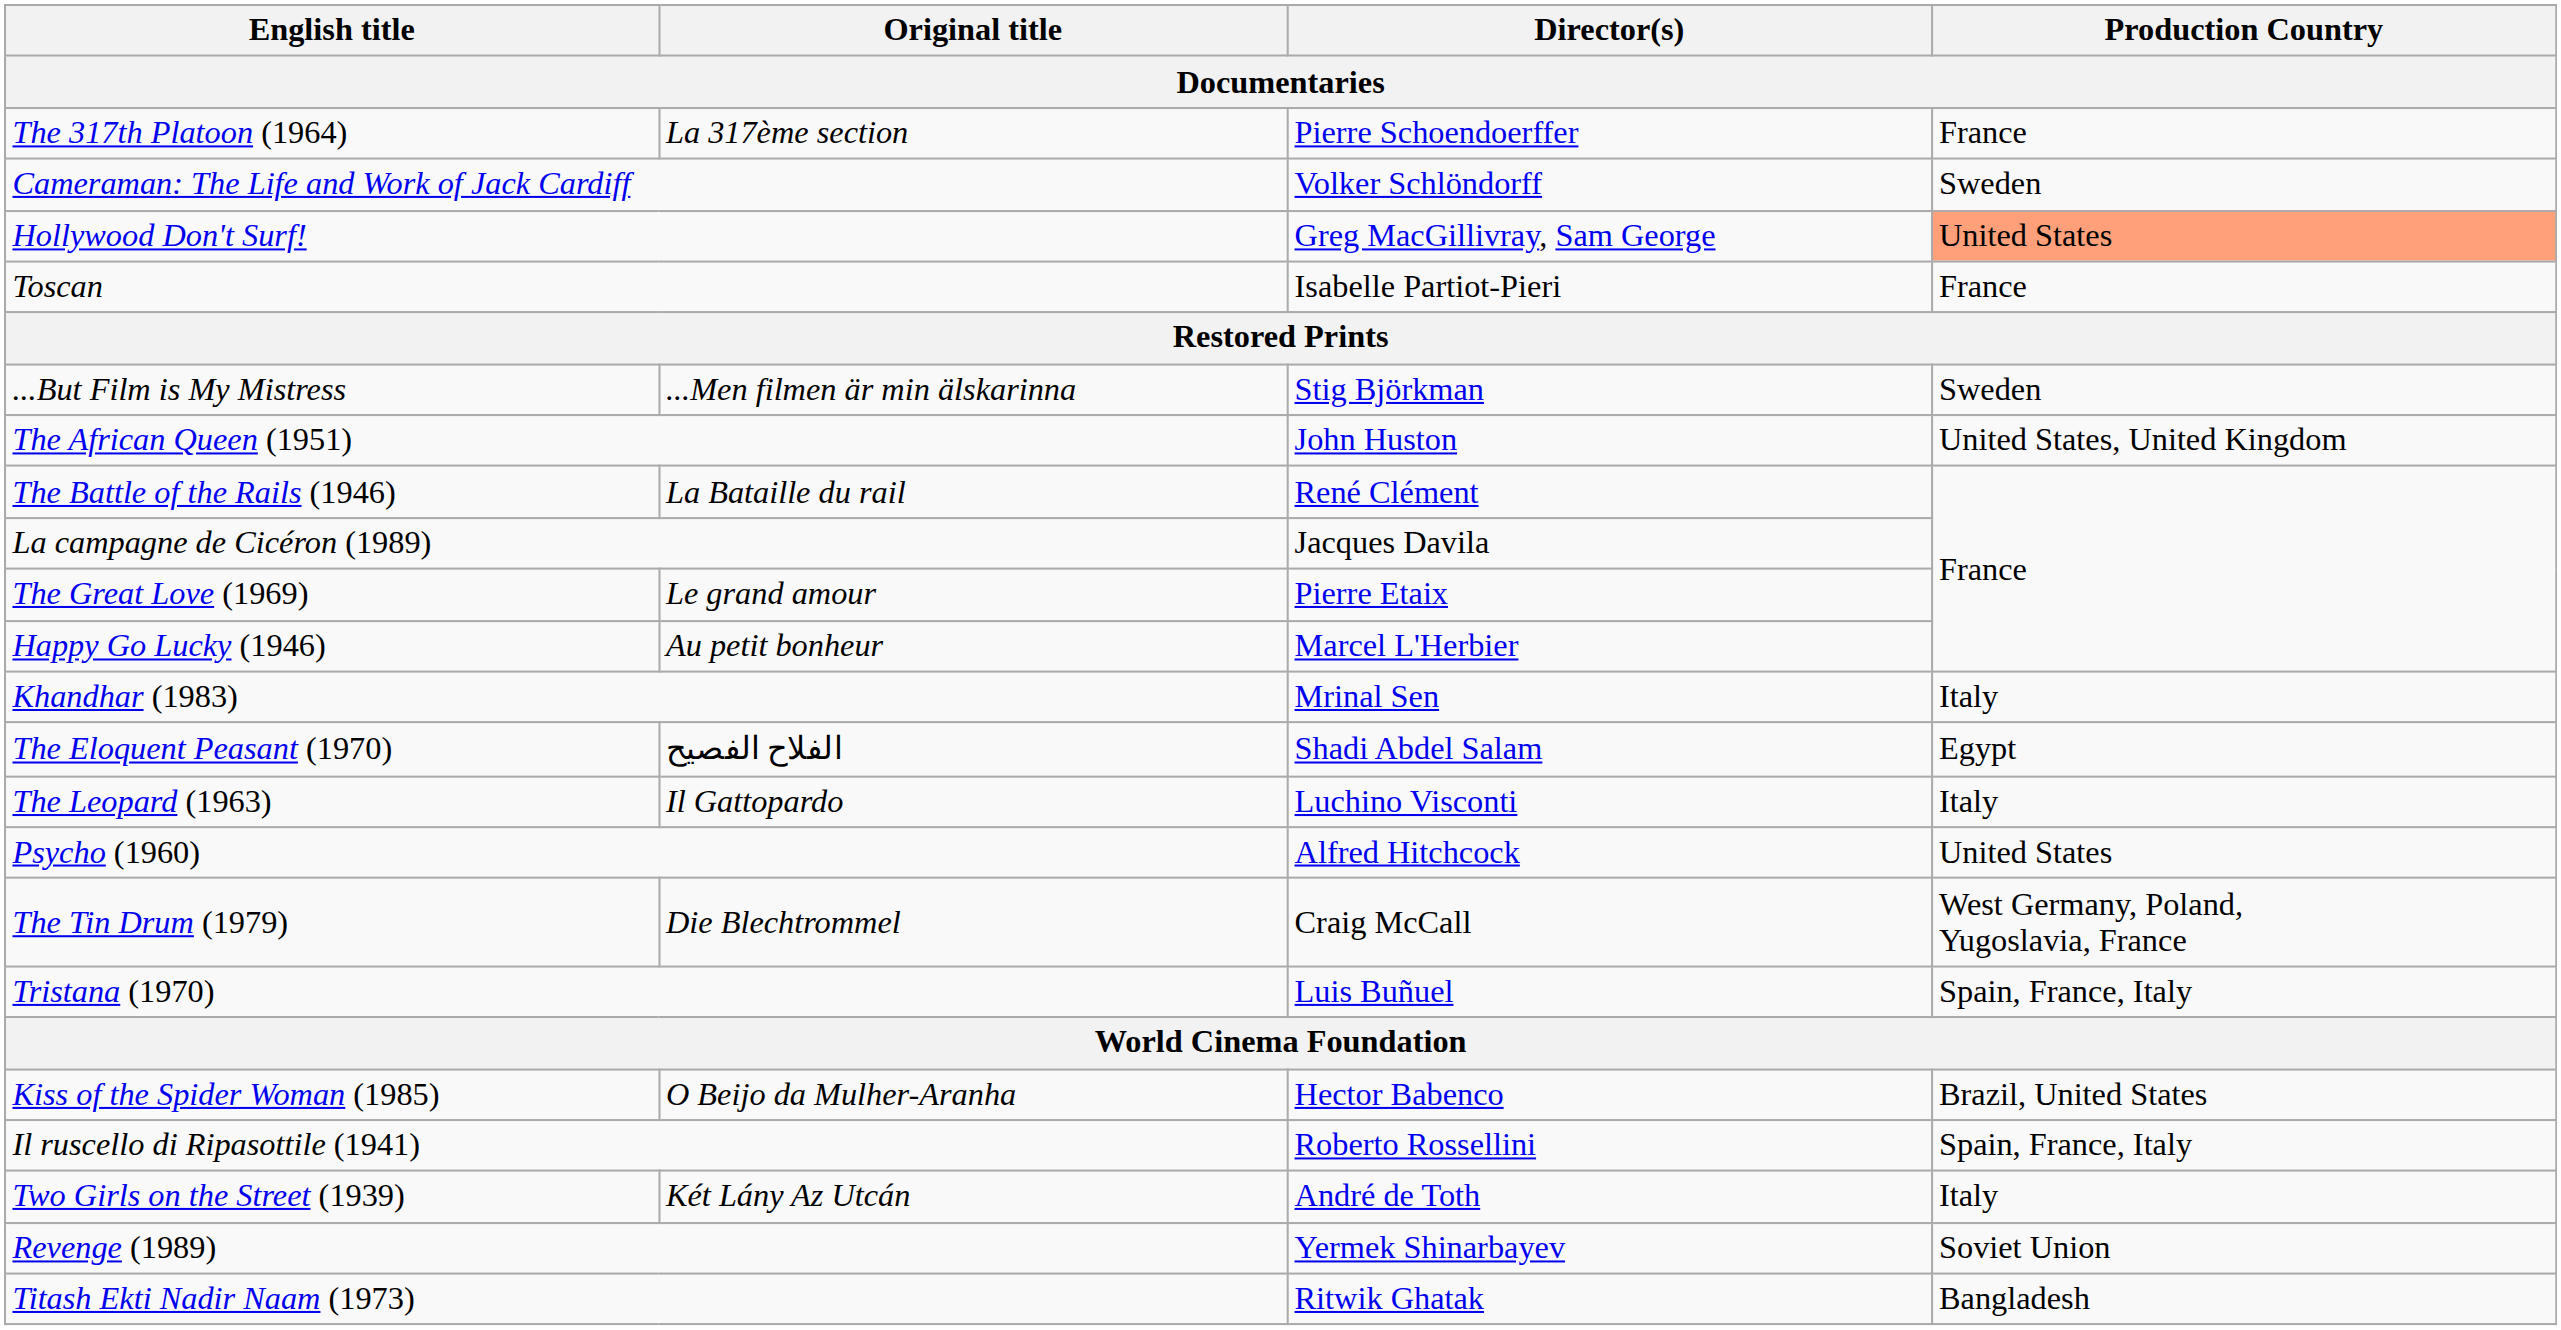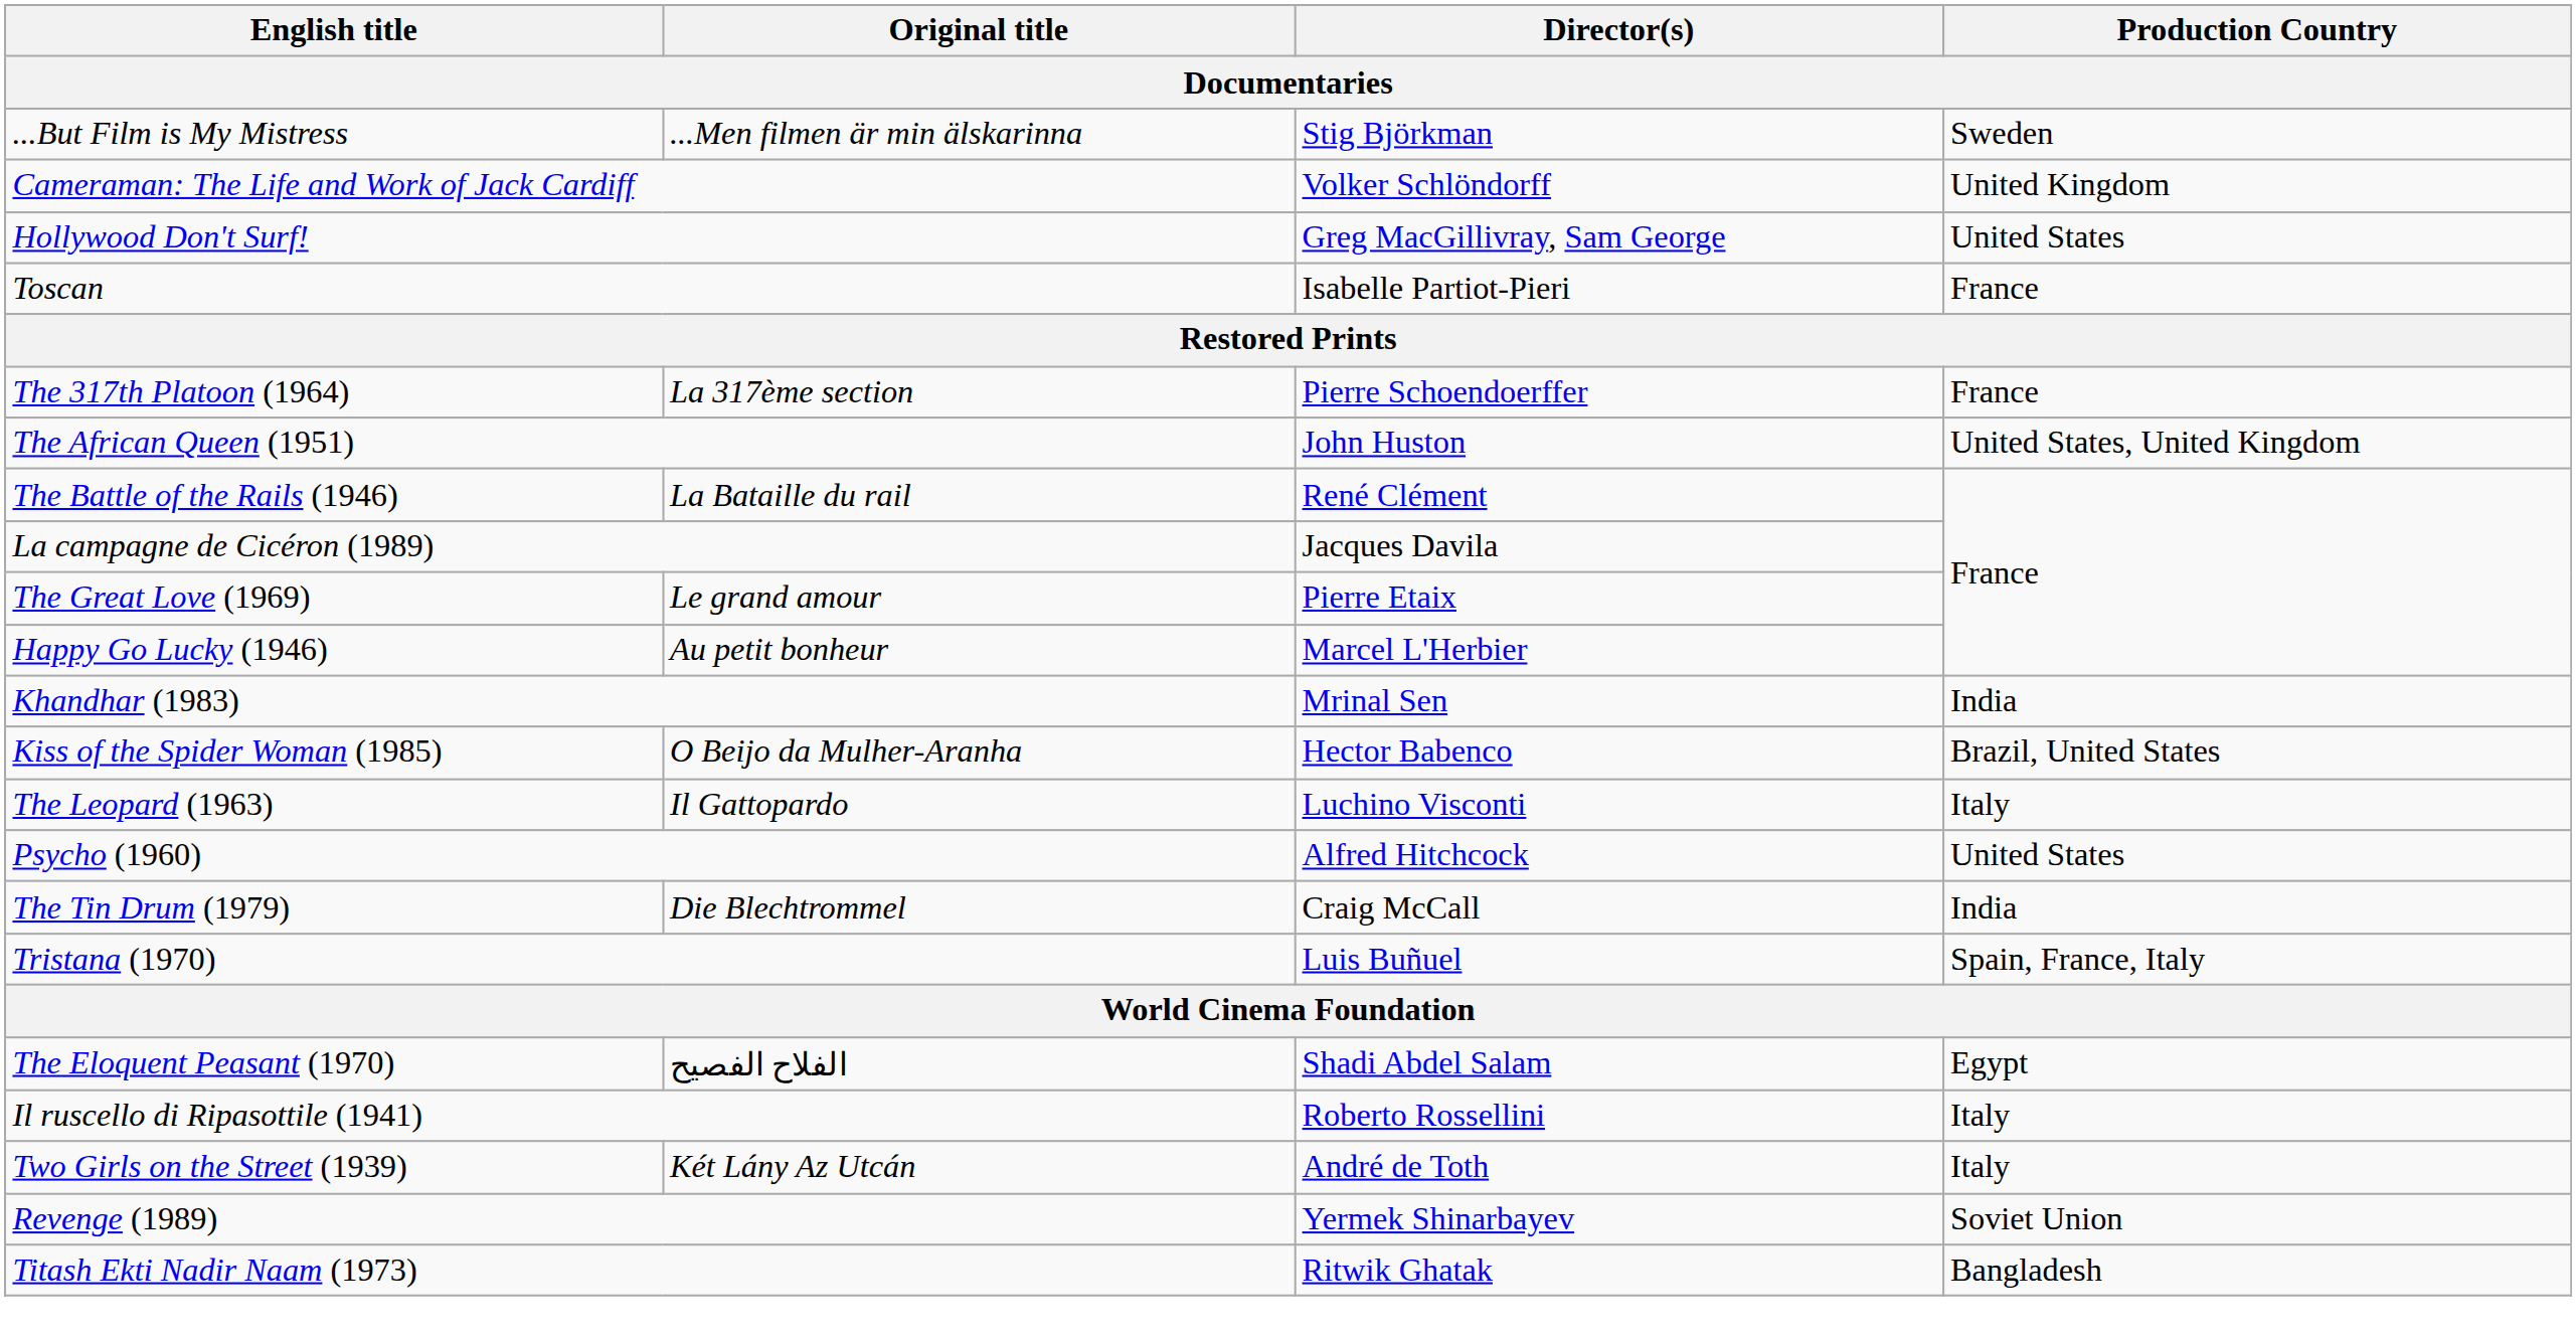 <table class="wikitable" style="width:100%" cellpadding="5">
 <tr>
 <th scope="col">English title</th>
 <th scope="col">Original title</th>
 <th scope="col">Director(s)</th>
 <th scope="col">Production Country</th>
 </tr>
 <tr>
 <th colspan="4">Documentaries</th>
 </tr>
 <tr>
-<td><em><a href='#'>The 317th Platoon</a></em> (1964)</td>
-<td><em>La 317ème section</em></td>
-<td><a href='#'>Pierre Schoendoerffer</a></td>
-<td>France</td>
+<td><em>...But Film is My Mistress</em></td>
+<td><em>...Men filmen är min älskarinna</em></td>
+<td><a href='#'>Stig Björkman</a></td>
+<td>Sweden</td>
 </tr>
 <tr>
 <td colspan=2><em><a href='#'>Cameraman: The Life and Work of Jack Cardiff</a></em></td>
 <td><a href='#'>Volker Schlöndorff</a></td>
-<td>Sweden</td>
+<td>United Kingdom</td>
 </tr>
 <tr>
 <td colspan=2><em><a href='#'>Hollywood Don't Surf!</a></em></td>
 <td><a href='#'>Greg MacGillivray</a>, <a href='#'>Sam George</a></td>
-<td style="background: lightsalmon;">United States</td>
+<td>United States</td>
 </tr>
 <tr>
 <td colspan=2><em>Toscan</em></td>
 <td>Isabelle Partiot-Pieri</td>
 <td>France</td>
 </tr>
 <tr>
 <th colspan="4">Restored Prints</th>
 </tr>
 <tr>
-<td><em>...But Film is My Mistress</em></td>
-<td><em>...Men filmen är min älskarinna</em></td>
-<td><a href='#'>Stig Björkman</a></td>
-<td>Sweden</td>
+<td><em><a href='#'>The 317th Platoon</a></em> (1964)</td>
+<td><em>La 317ème section</em></td>
+<td><a href='#'>Pierre Schoendoerffer</a></td>
+<td>France</td>
 </tr>
 <tr>
 <td colspan=2><em><a href='#'>The African Queen</a></em> (1951)</td>
 <td><a href='#'>John Huston</a></td>
 <td>United States, United Kingdom</td>
 </tr>
 <tr>
 <td><em><a href='#'>The Battle of the Rails</a></em> (1946)</td>
 <td><em>La Bataille du rail</em></td>
 <td><a href='#'>René Clément</a></td>
 <td rowspan="4">France</td>
 </tr>
 <tr>
 <td colspan=2><em>La campagne de Cicéron</em> (1989)</td>
 <td>Jacques Davila</td>
 </tr>
 <tr>
 <td><em><a href='#'>The Great Love</a></em> (1969)</td>
 <td><em>Le grand amour</em></td>
 <td><a href='#'>Pierre Etaix</a></td>
 </tr>
 <tr>
 <td><em><a href='#'>Happy Go Lucky</a></em> (1946)</td>
 <td><em>Au petit bonheur</em></td>
 <td><a href='#'>Marcel L'Herbier</a></td>
 </tr>
 <tr>
 <td colspan=2><em><a href='#'>Khandhar</a></em> (1983)</td>
 <td><a href='#'>Mrinal Sen</a></td>
-<td>Italy</td>
+<td>India</td>
 </tr>
 <tr>
-<td><em><a href='#'>The Eloquent Peasant</a></em>  (1970)</td>
-<td>الفلاح الفصيح</td>
-<td><a href='#'>Shadi Abdel Salam</a></td>
-<td>Egypt</td>
+<td><em><a href='#'>Kiss of the Spider Woman</a></em> (1985)</td>
+<td><em>O Beijo da Mulher-Aranha</em></td>
+<td><a href='#'>Hector Babenco</a></td>
+<td>Brazil, United States</td>
 </tr>
 <tr>
 <td><em><a href='#'>The Leopard</a></em> (1963)</td>
 <td><em>Il Gattopardo</em></td>
 <td><a href='#'>Luchino Visconti</a></td>
 <td>Italy</td>
 </tr>
 <tr>
 <td colspan=2><em><a href='#'>Psycho</a></em> (1960)</td>
 <td><a href='#'>Alfred Hitchcock</a></td>
 <td>United States</td>
 </tr>
 <tr>
 <td><em><a href='#'>The Tin Drum</a></em> (1979)</td>
 <td><em>Die Blechtrommel</em></td>
 <td>Craig McCall</td>
-<td>West Germany, Poland,<br>Yugoslavia, France</td>
+<td>India</td>
 </tr>
 <tr>
 <td colspan=2><em><a href='#'>Tristana</a></em> (1970)</td>
 <td><a href='#'>Luis Buñuel</a></td>
 <td>Spain, France, Italy</td>
 </tr>
 <tr>
 <th colspan="4">World Cinema Foundation</th>
 </tr>
 <tr>
-<td><em><a href='#'>Kiss of the Spider Woman</a></em> (1985)</td>
-<td><em>O Beijo da Mulher-Aranha</em></td>
-<td><a href='#'>Hector Babenco</a></td>
-<td>Brazil, United States</td>
+<td><em><a href='#'>The Eloquent Peasant</a></em>  (1970)</td>
+<td>الفلاح الفصيح</td>
+<td><a href='#'>Shadi Abdel Salam</a></td>
+<td>Egypt</td>
 </tr>
 <tr>
 <td colspan=2><em>Il ruscello di Ripasottile</em> (1941)</td>
 <td><a href='#'>Roberto Rossellini</a></td>
-<td>Spain, France, Italy</td>
+<td>Italy</td>
 </tr>
 <tr>
 <td><em><a href='#'>Two Girls on the Street</a></em> (1939)</td>
 <td><em>Két Lány Az Utcán</em></td>
 <td><a href='#'>André de Toth</a></td>
 <td>Italy</td>
 </tr>
 <tr>
 <td colspan=2><em><a href='#'>Revenge</a></em> (1989)</td>
 <td><a href='#'>Yermek Shinarbayev</a></td>
 <td>Soviet Union</td>
 </tr>
 <tr>
 <td colspan=2><em><a href='#'>Titash Ekti Nadir Naam</a></em> (1973)</td>
 <td><a href='#'>Ritwik Ghatak</a></td>
 <td>Bangladesh</td>
 </tr>
 </table>
